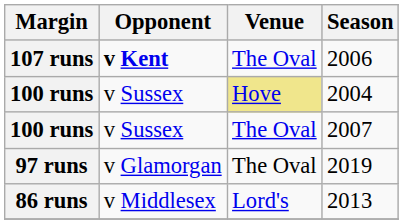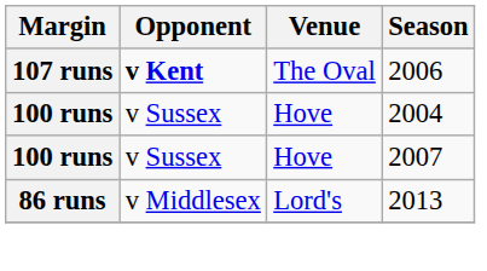 <table class="wikitable">
 <tr>
 <th>Margin</th>
 <th>Opponent</th>
 <th>Venue</th>
 <th>Season</th>
 </tr>
 <tr>
 <th>107 runs</th>
 <td><strong>v <a href='#'>Kent</a></strong></td>
 <td><a href='#'>The Oval</a></td>
 <td>2006</td>
 </tr>
 <tr>
 <th>100 runs</th>
 <td>v <a href='#'>Sussex</a></td>
-<td style="background: khaki;"><a href='#'>Hove</a></td>
+<td><a href='#'>Hove</a></td>
 <td>2004</td>
 </tr>
 <tr>
 <th>100 runs</th>
 <td>v <a href='#'>Sussex</a></td>
-<td><a href='#'>The Oval</a></td>
+<td><a href='#'>Hove</a></td>
 <td>2007</td>
-</tr>
-<tr>
-<th>97 runs</th>
-<td>v <a href='#'>Glamorgan</a></td>
-<td>The Oval</td>
-<td>2019</td>
 </tr>
 <tr>
 <th>86 runs</th>
 <td>v <a href='#'>Middlesex</a></td>
 <td><a href='#'>Lord's</a></td>
 <td>2013</td>
 </tr>
 <tr>
 </tr>
 </table>
